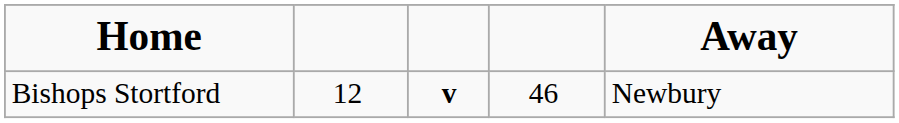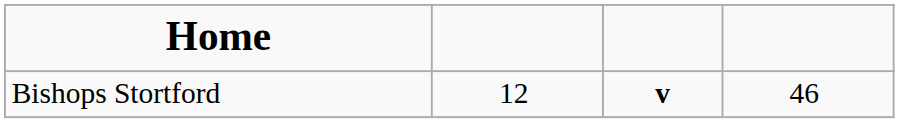 <table class="wikitable">
 <tr style="font-size:140%;">
 <td width="25%" align="center"><strong>Home</strong></td>
 <td width="10%" align="center"><strong> </strong></td>
 <td width="7%" align="center"><strong> </strong></td>
 <td width="10%" align="center"><strong> </strong></td>
-<td width="25%" align="center"><strong>Away</strong></td>
 </tr>
 <tr ---->
 <td width="25%">Bishops Stortford</td>
 <td width="10%" align="center">12 </td>
 <td width="7%" align="center"><strong>v</strong></td>
 <td width="10%" align="center">46 </td>
-<td width="25%">Newbury</td>
 </tr>
 </table>
